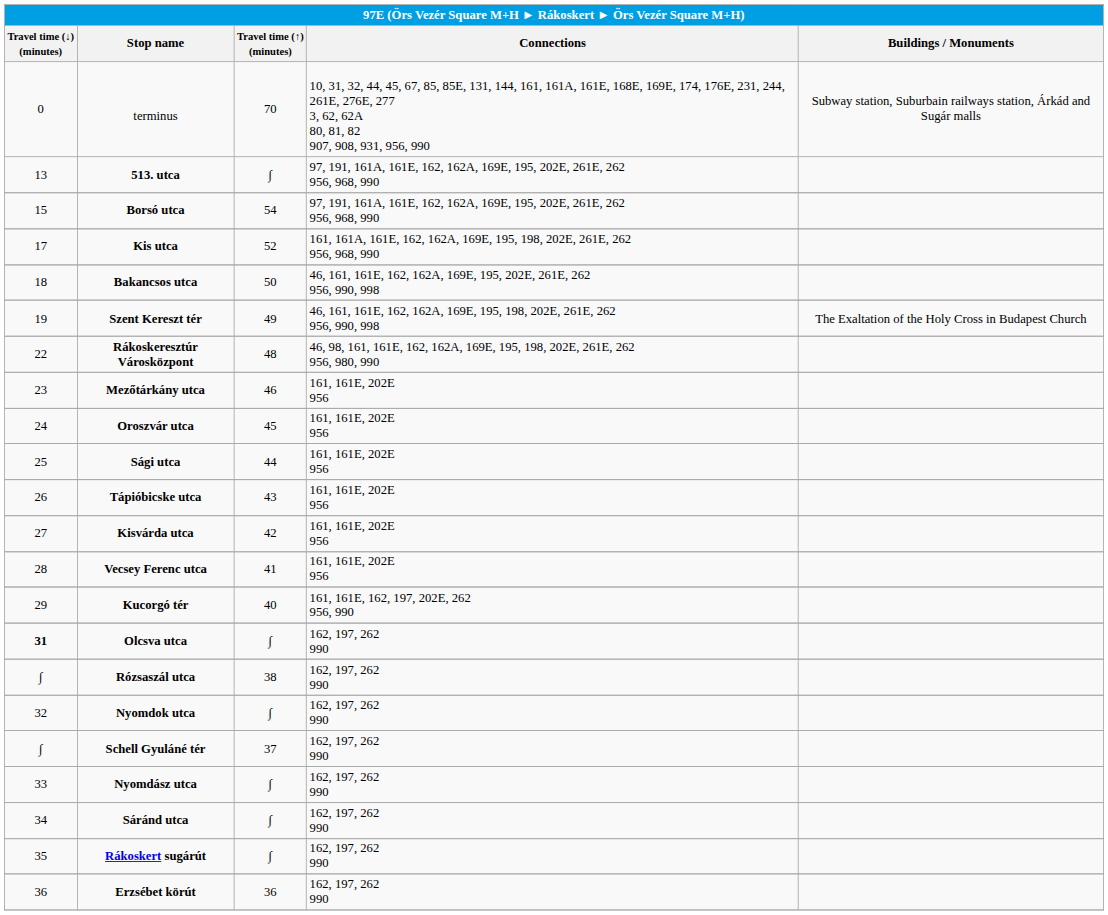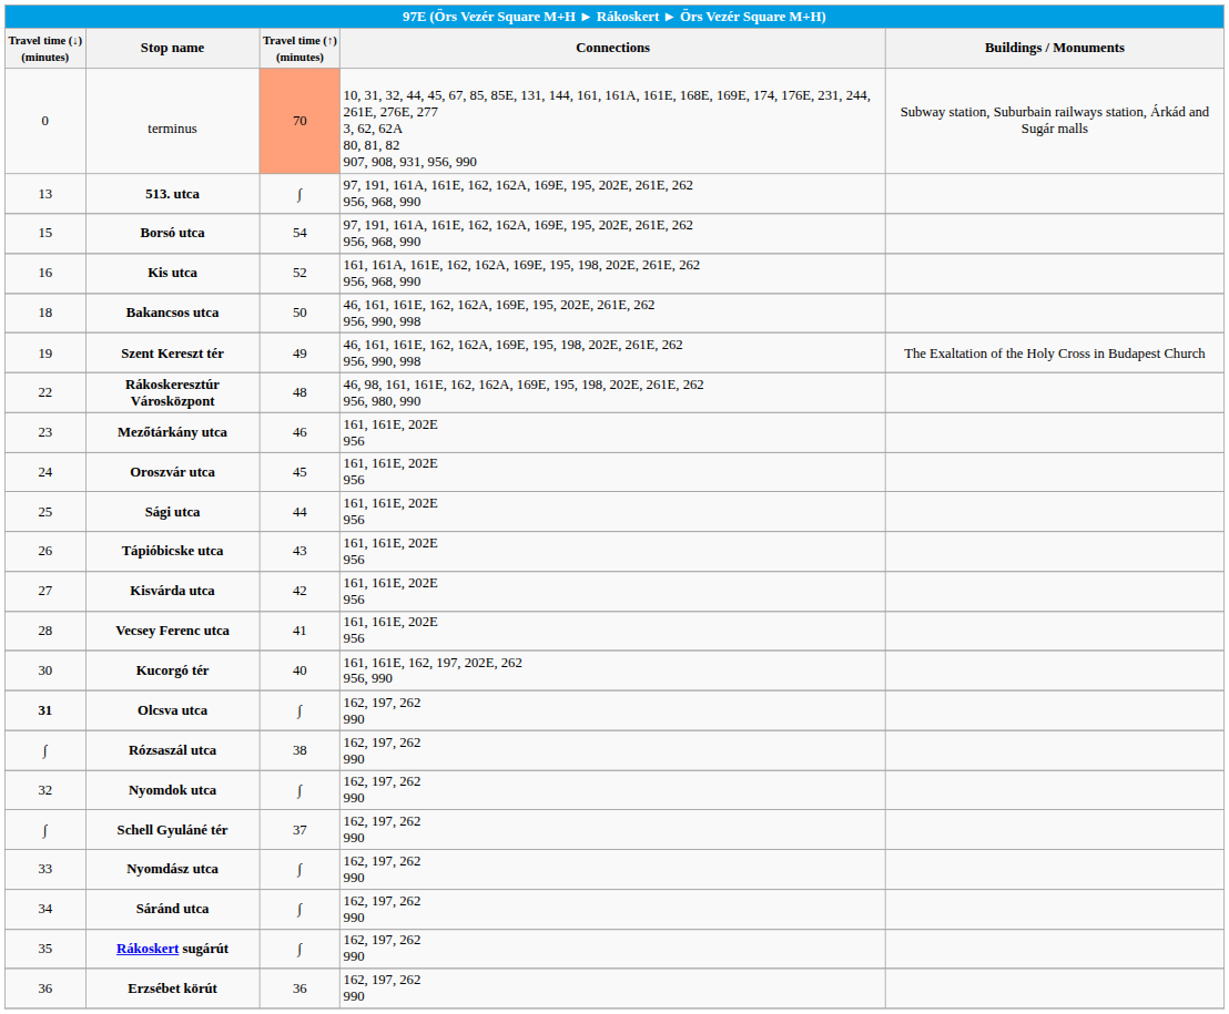 <table class="wikitable" style="font-size:90%; text-align:center;">
 <tr>
 <th colspan=6 style="background-color:#009EE3; color:white;"><span>97E (Örs Vezér Square M+H ► Rákoskert ► Örs Vezér Square M+H)</span></th>
 </tr>
 <tr>
 <th><small>Travel time (↓)<br>(minutes)</small></th>
 <th>Stop name</th>
 <th><small>Travel time (↑)<br>(minutes)</small></th>
 <th>Connections</th>
 <th>Buildings / Monuments</th>
 </tr>
 <tr>
 <td>0</td>
 <td><strong></strong><br>terminus</td>
-<td>70</td>
+<td style="background: lightsalmon;">70</td>
 <td align=left><br> 10, 31, 32, 44, 45, 67, 85, 85E, 131, 144, 161, 161A, 161E, 168E, 169E, 174, 176E, 231, 244, 261E, 276E, 277<br> 3, 62, 62A<br> 80, 81, 82 <br> 907, 908, 931, 956, 990<br> </td>
 <td>Subway station, Suburbain railways station, Árkád and Sugár malls</td>
 </tr>
 <tr>
 <td>13</td>
 <td><strong>513. utca</strong></td>
 <td>∫</td>
 <td align=left> 97, 191, 161A, 161E, 162, 162A, 169E, 195, 202E, 261E, 262<br> 956, 968, 990</td>
 <td></td>
 </tr>
 <tr bgcolor=#FFFDDD>
 </tr>
 <tr>
 <td>15</td>
 <td><strong>Borsó utca</strong></td>
 <td>54</td>
 <td align=left> 97, 191, 161A, 161E, 162, 162A, 169E, 195, 202E, 261E, 262<br> 956, 968, 990</td>
 <td></td>
 </tr>
 <tr bgcolor=#FFFDDD>
 </tr>
 <tr>
-<td>17</td>
+<td>16</td>
 <td><strong>Kis utca</strong></td>
 <td>52</td>
 <td align=left> 161, 161A, 161E, 162, 162A, 169E, 195, 198, 202E, 261E, 262<br> 956, 968, 990</td>
 <td></td>
 </tr>
 <tr bgcolor=#FFFDDD>
 </tr>
 <tr>
 <td>18</td>
 <td><strong>Bakancsos utca</strong></td>
 <td>50</td>
 <td align=left> 46, 161, 161E, 162, 162A, 169E, 195, 202E, 261E, 262<br> 956, 990, 998</td>
 <td></td>
 </tr>
 <tr bgcolor=#FFFDDD>
 </tr>
 <tr>
 <td>19</td>
 <td><strong>Szent Kereszt tér</strong></td>
 <td>49</td>
 <td align=left> 46, 161, 161E, 162, 162A, 169E, 195, 198, 202E, 261E, 262<br> 956, 990, 998</td>
 <td>The Exaltation of the Holy Cross in Budapest Church</td>
 </tr>
 <tr bgcolor=#FFFDDD>
 </tr>
 <tr>
 <td>22</td>
 <td><strong>Rákoskeresztúr Városközpont</strong></td>
 <td>48</td>
 <td align=left> 46, 98, 161, 161E, 162, 162A, 169E, 195, 198, 202E, 261E, 262<br> 956, 980, 990</td>
 <td></td>
 </tr>
 <tr bgcolor=#FFFDDD>
 </tr>
 <tr>
 <td>23</td>
 <td><strong>Mezőtárkány utca</strong></td>
 <td>46</td>
 <td align=left> 161, 161E, 202E<br> 956</td>
 <td></td>
 </tr>
 <tr bgcolor=#FFFDDD>
 </tr>
 <tr>
 <td>24</td>
 <td><strong>Oroszvár utca</strong></td>
 <td>45</td>
 <td align=left> 161, 161E, 202E<br> 956</td>
 <td></td>
 </tr>
 <tr bgcolor=#FFFDDD>
 </tr>
 <tr>
 <td>25</td>
 <td><strong>Sági utca</strong></td>
 <td>44</td>
 <td align=left> 161, 161E, 202E<br> 956</td>
 <td></td>
 </tr>
 <tr bgcolor=#FFFDDD>
 </tr>
 <tr>
 <td>26</td>
 <td><strong>Tápióbicske utca</strong></td>
 <td>43</td>
 <td align=left> 161, 161E, 202E<br> 956</td>
 <td></td>
 </tr>
 <tr bgcolor=#FFFDDD>
 </tr>
 <tr>
 <td>27</td>
 <td><strong>Kisvárda utca</strong></td>
 <td>42</td>
 <td align=left> 161, 161E, 202E<br> 956</td>
 <td></td>
 </tr>
 <tr bgcolor=#FFFDDD>
 </tr>
 <tr>
 <td>28</td>
 <td><strong>Vecsey Ferenc utca</strong></td>
 <td>41</td>
 <td align=left> 161, 161E, 202E<br> 956</td>
 <td></td>
 </tr>
 <tr bgcolor=#FFFDDD>
 </tr>
 <tr>
-<td>29</td>
+<td>30</td>
 <td><strong>Kucorgó tér</strong></td>
 <td>40</td>
 <td align=left> 161, 161E, 162, 197, 202E, 262<br> 956, 990</td>
 <td></td>
 </tr>
 <tr bgcolor=#FFFDDD>
 </tr>
 <tr>
 <td><strong>31</strong></td>
 <td><strong>Olcsva utca</strong></td>
 <td>∫</td>
 <td align=left> 162, 197, 262<br> 990</td>
 <td></td>
 </tr>
 <tr bgcolor=#FFFDDD>
 </tr>
 <tr>
 <td>∫</td>
 <td><strong>Rózsaszál utca</strong></td>
 <td>38</td>
 <td align=left> 162, 197, 262<br> 990</td>
 <td></td>
 </tr>
 <tr bgcolor=#FFFDDD>
 </tr>
 <tr>
 <td>32</td>
 <td><strong>Nyomdok utca</strong></td>
 <td>∫</td>
 <td align=left> 162, 197, 262<br> 990</td>
 <td></td>
 </tr>
 <tr bgcolor=#FFFDDD>
 </tr>
 <tr>
 <td>∫</td>
 <td><strong>Schell Gyuláné tér</strong></td>
 <td>37</td>
 <td align=left> 162, 197, 262<br> 990</td>
 <td></td>
 </tr>
 <tr bgcolor=#FFFDDD>
 </tr>
 <tr>
 <td>33</td>
 <td><strong>Nyomdász utca</strong></td>
 <td>∫</td>
 <td align=left> 162, 197, 262<br> 990</td>
 <td></td>
 </tr>
 <tr bgcolor=#FFFDDD>
 </tr>
 <tr>
 <td>34</td>
 <td><strong>Sáránd utca</strong></td>
 <td>∫</td>
 <td align=left> 162, 197, 262<br> 990</td>
 <td></td>
 </tr>
 <tr bgcolor=#FFFDDD>
 </tr>
 <tr>
 <td>35</td>
 <td><strong><a href='#'>Rákoskert</a> sugárút</strong></td>
 <td>∫</td>
 <td align=left> 162, 197, 262<br> 990</td>
 <td></td>
 </tr>
 <tr bgcolor=#FFFDDD>
 </tr>
 <tr>
 <td>36</td>
 <td><strong>Erzsébet körút</strong></td>
 <td>36</td>
 <td align=left> 162, 197, 262<br> 990</td>
 <td></td>
 </tr>
 <tr bgcolor=#FFFDDD>
 </tr>
 </table>
